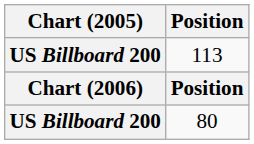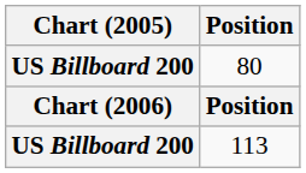 <table class="wikitable plainrowheaders" style="text-align:center">
 <tr>
 <th scope="col">Chart (2005)</th>
 <th scope="col">Position</th>
 </tr>
 <tr>
 <th scope="row">US <em>Billboard</em> 200</th>
-<td>113</td>
+<td>80</td>
 </tr>
 <tr>
 <th scope="col">Chart (2006)</th>
 <th scope="col">Position</th>
 </tr>
 <tr>
 <th scope="row">US <em>Billboard</em> 200</th>
-<td>80</td>
+<td>113</td>
 </tr>
 </table>
